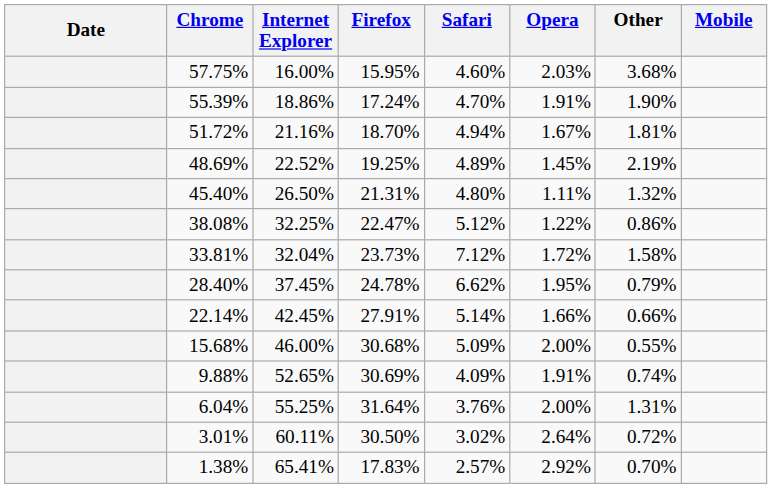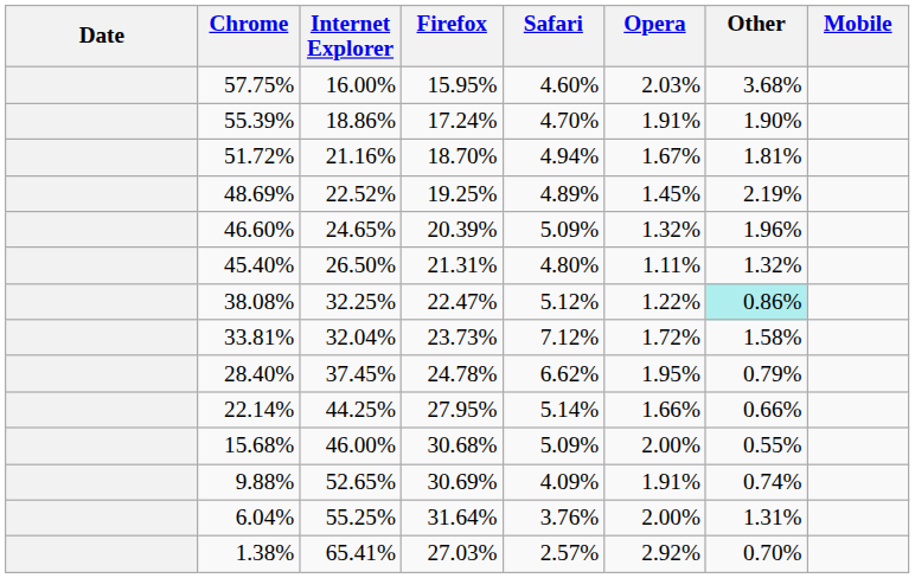 <table class="wikitable plainrowheaders sortable" style="text-align:right;">
 <tr>
 <th scope="col" style="width:8em">Date<br></th>
 <th scope="col" style="width:4em"><a href='#'>Chrome</a><br><br></th>
 <th scope="col" style="width:4em"><a href='#'>Internet<br>Explorer</a><br></th>
 <th scope="col" style="width:4em"><a href='#'>Firefox</a><br><br></th>
 <th scope="col" style="width:4em"><a href='#'>Safari</a><br><br></th>
 <th scope="col" style="width:4em"><a href='#'>Opera</a><br><br></th>
 <th scope="col" style="width:4em">Other<br><br></th>
 <th scope="col" style="width:4em"><a href='#'>Mobile</a><br><br></th>
 </tr>
 <tr>
 <th scope="row" style="text-align:right;"></th>
 <td>57.75%</td>
 <td>16.00%</td>
 <td>15.95%</td>
 <td>4.60%</td>
 <td>2.03%</td>
 <td>3.68%</td>
 <td></td>
 </tr>
 <tr>
 <th scope="row" style="text-align:right;"></th>
 <td>55.39%</td>
 <td>18.86%</td>
 <td>17.24%</td>
 <td>4.70%</td>
 <td>1.91%</td>
 <td>1.90%</td>
 <td></td>
 </tr>
 <tr>
 <th scope="row" style="text-align:right;"></th>
 <td>51.72%</td>
 <td>21.16%</td>
 <td>18.70%</td>
 <td>4.94%</td>
 <td>1.67%</td>
 <td>1.81%</td>
 <td></td>
 </tr>
 <tr>
 <th scope="row" style="text-align:right;"></th>
 <td>48.69%</td>
 <td>22.52%</td>
 <td>19.25%</td>
 <td>4.89%</td>
 <td>1.45%</td>
 <td>2.19%</td>
 <td></td>
 </tr>
 <tr>
 <th scope="row" style="text-align:right;"></th>
+<td>46.60%</td>
+<td>24.65%</td>
+<td>20.39%</td>
+<td>5.09%</td>
+<td>1.32%</td>
+<td>1.96%</td>
+<td></td>
+</tr>
+<tr>
+<th scope="row" style="text-align:right;"></th>
 <td>45.40%</td>
 <td>26.50%</td>
 <td>21.31%</td>
 <td>4.80%</td>
 <td>1.11%</td>
 <td>1.32%</td>
 <td></td>
 </tr>
 <tr>
 <th scope="row" style="text-align:right;"></th>
 <td>38.08%</td>
 <td>32.25%</td>
 <td>22.47%</td>
 <td>5.12%</td>
 <td>1.22%</td>
-<td>0.86%</td>
+<td style="background: paleturquoise;">0.86%</td>
 <td></td>
 </tr>
 <tr>
 <th scope="row" style="text-align:right;"></th>
 <td>33.81%</td>
 <td>32.04%</td>
 <td>23.73%</td>
 <td>7.12%</td>
 <td>1.72%</td>
 <td>1.58%</td>
 <td></td>
 </tr>
 <tr>
 <th scope="row" style="text-align:right;"></th>
 <td>28.40%</td>
 <td>37.45%</td>
 <td>24.78%</td>
 <td>6.62%</td>
 <td>1.95%</td>
 <td>0.79%</td>
 <td></td>
 </tr>
 <tr>
 <th scope="row" style="text-align:right;"></th>
 <td>22.14%</td>
-<td>42.45%</td>
-<td>27.91%</td>
+<td>44.25%</td>
+<td>27.95%</td>
 <td>5.14%</td>
 <td>1.66%</td>
 <td>0.66%</td>
 <td></td>
 </tr>
 <tr>
 <th scope="row" style="text-align:right;"></th>
 <td>15.68%</td>
 <td>46.00%</td>
 <td>30.68%</td>
 <td>5.09%</td>
 <td>2.00%</td>
 <td>0.55%</td>
 <td></td>
 </tr>
 <tr>
 <th scope="row" style="text-align:right;"></th>
 <td>9.88%</td>
 <td>52.65%</td>
 <td>30.69%</td>
 <td>4.09%</td>
 <td>1.91%</td>
 <td>0.74%</td>
 <td></td>
 </tr>
 <tr>
 <th scope="row" style="text-align:right;"></th>
 <td>6.04%</td>
 <td>55.25%</td>
 <td>31.64%</td>
 <td>3.76%</td>
 <td>2.00%</td>
 <td>1.31%</td>
 <td></td>
 </tr>
 <tr>
 <th scope="row" style="text-align:right;"></th>
-<td>3.01%</td>
-<td>60.11%</td>
-<td>30.50%</td>
-<td>3.02%</td>
-<td>2.64%</td>
-<td>0.72%</td>
-<td></td>
-</tr>
-<tr>
-<th scope="row" style="text-align:right;"></th>
 <td>1.38%</td>
 <td>65.41%</td>
-<td>17.83%</td>
+<td>27.03%</td>
 <td>2.57%</td>
 <td>2.92%</td>
 <td>0.70%</td>
 <td></td>
 </tr>
 </table>
